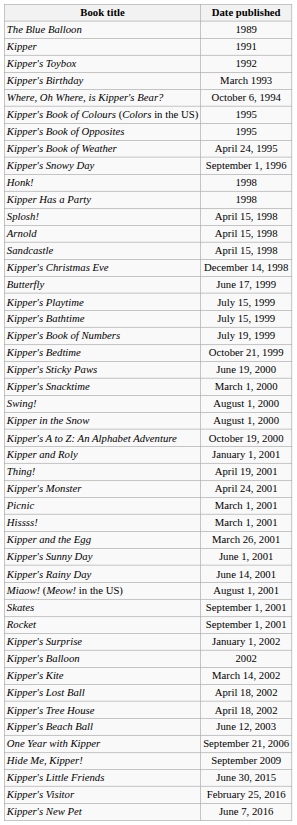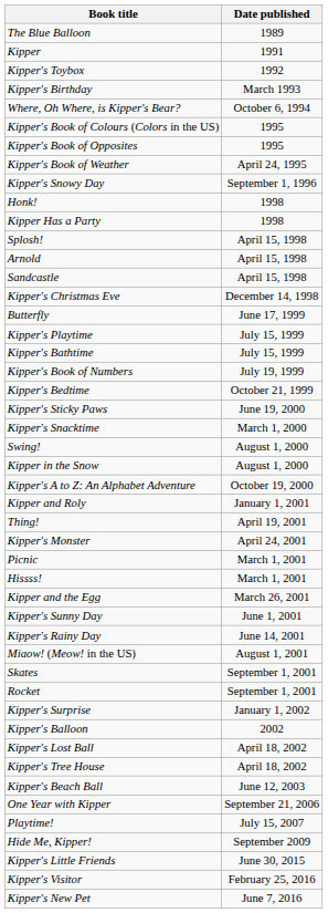 <table class="wikitable">
 <tr>
 <th>Book title</th>
 <th>Date published</th>
 </tr>
 <tr>
 <td><em>The Blue Balloon</em></td>
 <td align="center">1989</td>
 </tr>
 <tr>
 <td><em>Kipper</em></td>
 <td align="center">1991</td>
 </tr>
 <tr>
 <td><em>Kipper's Toybox</em></td>
 <td align="center">1992</td>
 </tr>
 <tr>
 <td><em>Kipper's Birthday</em></td>
 <td align="center">March 1993</td>
 </tr>
 <tr>
 <td><em>Where, Oh Where, is Kipper's Bear?</em></td>
 <td align="center">October 6, 1994</td>
 </tr>
 <tr>
 <td><em>Kipper's Book of Colours</em> (<em>Colors</em> in the US)</td>
 <td align="center">1995</td>
 </tr>
 <tr>
 <td><em>Kipper's Book of Opposites</em></td>
 <td align="center">1995</td>
 </tr>
 <tr>
 <td><em>Kipper's Book of Weather</em></td>
 <td align="center">April 24, 1995</td>
 </tr>
 <tr>
 <td><em>Kipper's Snowy Day</em></td>
 <td align="center">September 1, 1996</td>
 </tr>
 <tr>
 <td><em>Honk!</em></td>
 <td align="center">1998</td>
 </tr>
 <tr>
 <td><em>Kipper Has a Party</em></td>
 <td align="center">1998</td>
 </tr>
 <tr>
 <td><em>Splosh!</em></td>
 <td align="center">April 15, 1998</td>
 </tr>
 <tr>
 <td><em>Arnold</em></td>
 <td align="center">April 15, 1998</td>
 </tr>
 <tr>
 <td><em>Sandcastle</em></td>
 <td align="center">April 15, 1998</td>
 </tr>
 <tr>
 <td><em>Kipper's Christmas Eve</em></td>
 <td align="center">December 14, 1998</td>
 </tr>
 <tr>
 <td><em>Butterfly</em></td>
 <td align="center">June 17, 1999</td>
 </tr>
 <tr>
 <td><em>Kipper's Playtime</em></td>
 <td align="center">July 15, 1999</td>
 </tr>
 <tr>
 <td><em>Kipper's Bathtime</em></td>
 <td align="center">July 15, 1999</td>
 </tr>
 <tr>
 <td><em>Kipper's Book of Numbers</em></td>
 <td align="center">July 19, 1999</td>
 </tr>
 <tr>
 <td><em>Kipper's Bedtime</em></td>
 <td align="center">October 21, 1999</td>
 </tr>
 <tr>
 <td><em>Kipper's Sticky Paws</em></td>
 <td align="center">June 19, 2000</td>
 </tr>
 <tr>
 <td><em>Kipper's Snacktime</em></td>
 <td align="center">March 1, 2000</td>
 </tr>
 <tr>
 <td><em>Swing!</em></td>
 <td align="center">August 1, 2000</td>
 </tr>
 <tr>
 <td><em>Kipper in the Snow</em></td>
 <td align="center">August 1, 2000</td>
 </tr>
 <tr>
 <td><em>Kipper's A to Z: An Alphabet Adventure</em></td>
 <td align="center">October 19, 2000</td>
 </tr>
 <tr>
 <td><em>Kipper and Roly</em></td>
 <td align="center">January 1, 2001</td>
 </tr>
 <tr>
 <td><em>Thing!</em></td>
 <td align="center">April 19, 2001</td>
 </tr>
 <tr>
 <td><em>Kipper's Monster</em></td>
 <td align="center">April 24, 2001</td>
 </tr>
 <tr>
 <td><em>Picnic</em></td>
 <td align="center">March 1, 2001</td>
 </tr>
 <tr>
 <td><em>Hissss!</em></td>
 <td align="center">March 1, 2001</td>
 </tr>
 <tr>
 <td><em>Kipper and the Egg</em></td>
 <td align="center">March 26, 2001</td>
 </tr>
 <tr>
 <td><em>Kipper's Sunny Day</em></td>
 <td align="center">June 1, 2001</td>
 </tr>
 <tr>
 <td><em>Kipper's Rainy Day</em></td>
 <td align="center">June 14, 2001</td>
 </tr>
 <tr>
 <td><em>Miaow!</em> (<em>Meow!</em> in the US)</td>
 <td align="center">August 1, 2001</td>
 </tr>
 <tr>
 <td><em>Skates</em></td>
 <td align="center">September 1, 2001</td>
 </tr>
 <tr>
 <td><em>Rocket</em></td>
 <td align="center">September 1, 2001</td>
 </tr>
 <tr>
 <td><em>Kipper's Surprise</em></td>
 <td align="center">January 1, 2002</td>
 </tr>
 <tr>
 <td><em>Kipper's Balloon</em></td>
 <td align="center">2002</td>
 </tr>
 <tr>
-<td><em>Kipper's Kite</em></td>
-<td align="center">March 14, 2002</td>
-</tr>
-<tr>
 <td><em>Kipper's Lost Ball</em></td>
 <td align="center">April 18, 2002</td>
 </tr>
 <tr>
 <td><em>Kipper's Tree House</em></td>
 <td align="center">April 18, 2002</td>
 </tr>
 <tr>
 <td><em>Kipper's Beach Ball</em></td>
 <td align="center">June 12, 2003</td>
 </tr>
 <tr>
 <td><em>One Year with Kipper</em></td>
 <td align="center">September 21, 2006</td>
+</tr>
+<tr>
+<td><em>Playtime!</em></td>
+<td align="center">July 15, 2007</td>
 </tr>
 <tr>
 <td><em>Hide Me, Kipper!</em></td>
 <td align="center">September 2009</td>
 </tr>
 <tr>
 <td><em>Kipper's Little Friends</em></td>
 <td align="center">June 30, 2015</td>
 </tr>
 <tr>
 <td><em>Kipper's Visitor</em></td>
 <td align="center">February 25, 2016</td>
 </tr>
 <tr>
 <td><em>Kipper's New Pet</em></td>
 <td align="center">June 7, 2016</td>
 </tr>
 </table>
